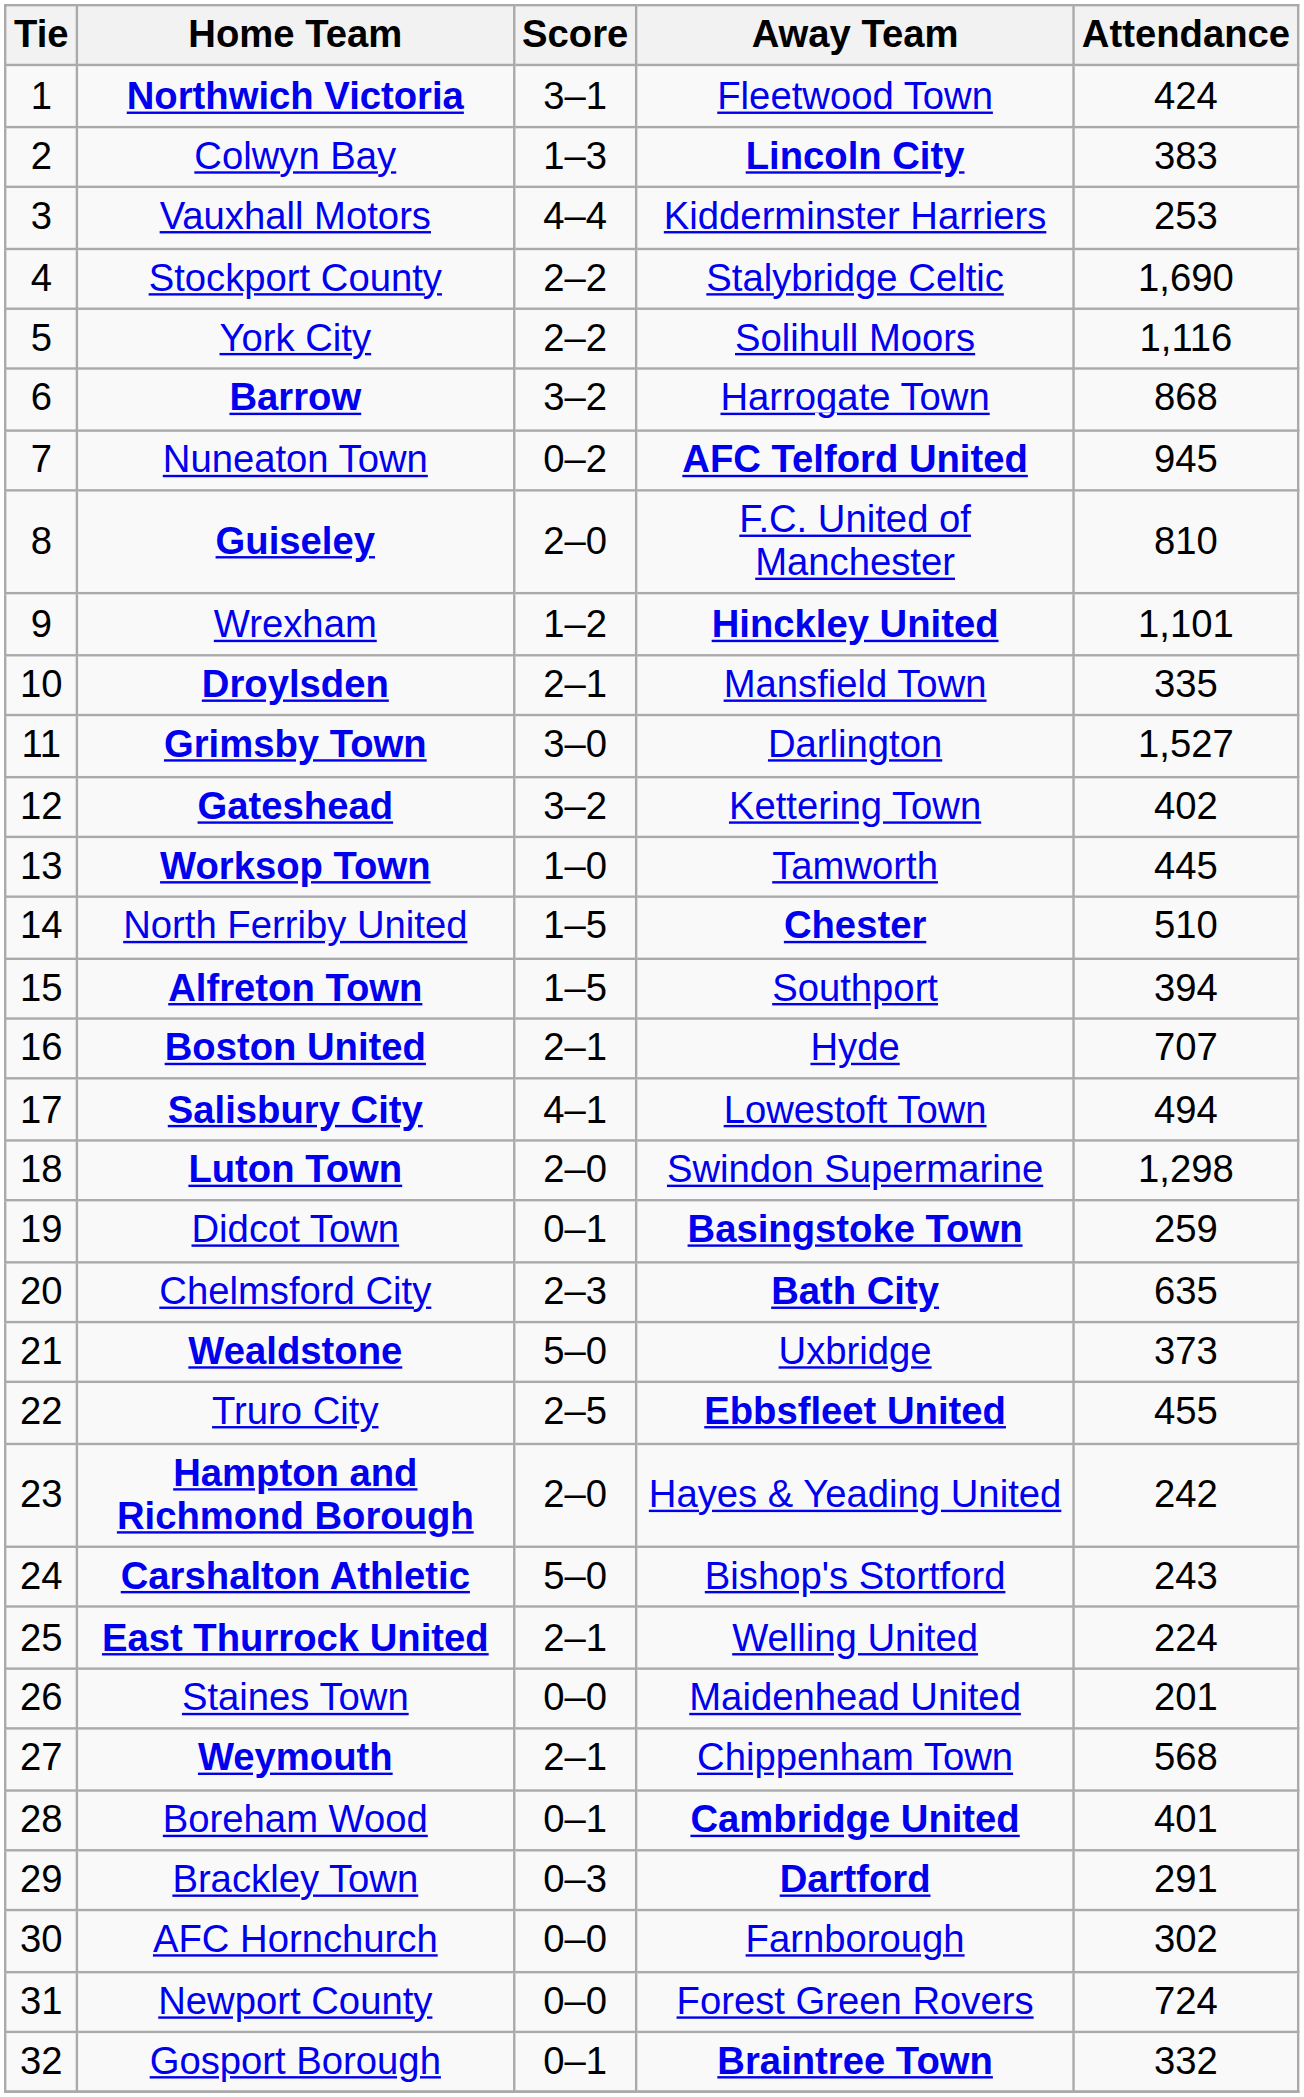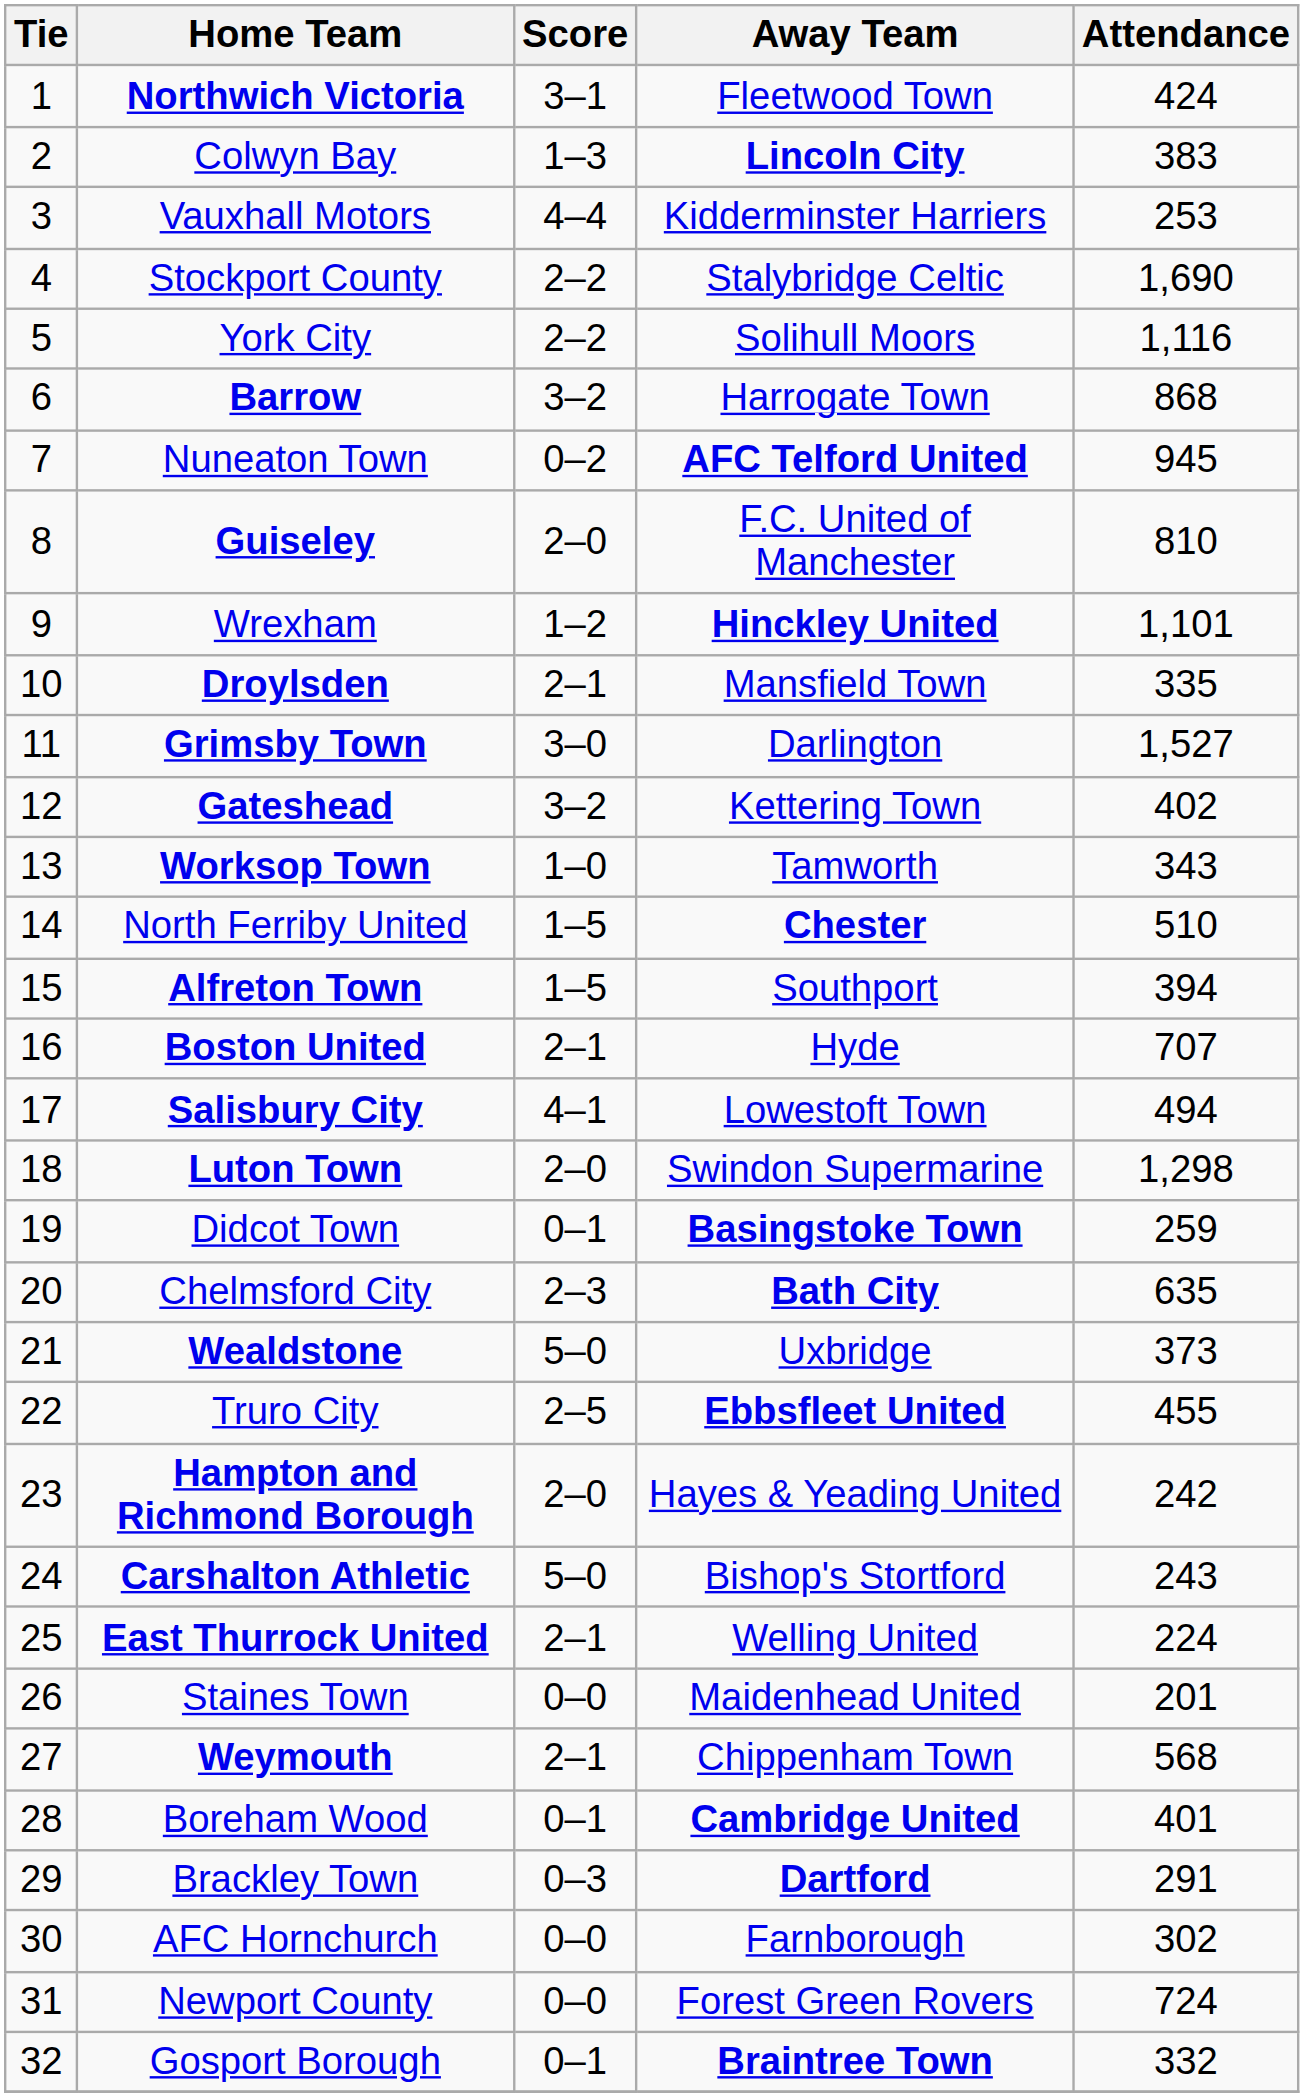 <table class="wikitable" style="text-align:center;">
 <tr>
 <th width=20>Tie</th>
 <th width=175>Home Team</th>
 <th width=20>Score</th>
 <th width=175>Away Team</th>
 <th width=20>Attendance</th>
 </tr>
 <tr>
 <td>1</td>
 <td><strong><a href='#'>Northwich Victoria</a></strong></td>
 <td>3–1</td>
 <td><a href='#'>Fleetwood Town</a></td>
 <td>424</td>
 </tr>
 <tr>
 <td>2</td>
 <td><a href='#'>Colwyn Bay</a></td>
 <td>1–3</td>
 <td><strong><a href='#'>Lincoln City</a></strong></td>
 <td>383</td>
 </tr>
 <tr>
 <td>3</td>
 <td><a href='#'>Vauxhall Motors</a></td>
 <td>4–4</td>
 <td><a href='#'>Kidderminster Harriers</a></td>
 <td>253</td>
 </tr>
 <tr>
 <td>4</td>
 <td><a href='#'>Stockport County</a></td>
 <td>2–2</td>
 <td><a href='#'>Stalybridge Celtic</a></td>
 <td>1,690</td>
 </tr>
 <tr>
 <td>5</td>
 <td><a href='#'>York City</a></td>
 <td>2–2</td>
 <td><a href='#'>Solihull Moors</a></td>
 <td>1,116</td>
 </tr>
 <tr>
 <td>6</td>
 <td><strong><a href='#'>Barrow</a></strong></td>
 <td>3–2</td>
 <td><a href='#'>Harrogate Town</a></td>
 <td>868</td>
 </tr>
 <tr>
 <td>7</td>
 <td><a href='#'>Nuneaton Town</a></td>
 <td>0–2</td>
 <td><strong><a href='#'>AFC Telford United</a></strong></td>
 <td>945</td>
 </tr>
 <tr>
 <td>8</td>
 <td><strong><a href='#'>Guiseley</a></strong></td>
 <td>2–0</td>
 <td><a href='#'>F.C. United of Manchester</a></td>
 <td>810</td>
 </tr>
 <tr>
 <td>9</td>
 <td><a href='#'>Wrexham</a></td>
 <td>1–2</td>
 <td><strong><a href='#'>Hinckley United</a></strong></td>
 <td>1,101</td>
 </tr>
 <tr>
 <td>10</td>
 <td><strong><a href='#'>Droylsden</a></strong></td>
 <td>2–1</td>
 <td><a href='#'>Mansfield Town</a></td>
 <td>335</td>
 </tr>
 <tr>
 <td>11</td>
 <td><strong><a href='#'>Grimsby Town</a></strong></td>
 <td>3–0</td>
 <td><a href='#'>Darlington</a></td>
 <td>1,527</td>
 </tr>
 <tr>
 <td>12</td>
 <td><strong><a href='#'>Gateshead</a></strong></td>
 <td>3–2</td>
 <td><a href='#'>Kettering Town</a></td>
 <td>402</td>
 </tr>
 <tr>
 <td>13</td>
 <td><strong><a href='#'>Worksop Town</a></strong></td>
 <td>1–0</td>
 <td><a href='#'>Tamworth</a></td>
-<td>445</td>
+<td>343</td>
 </tr>
 <tr>
 <td>14</td>
 <td><a href='#'>North Ferriby United</a></td>
 <td>1–5</td>
 <td><strong><a href='#'>Chester</a></strong></td>
 <td>510</td>
 </tr>
 <tr>
 <td>15</td>
 <td><strong><a href='#'>Alfreton Town</a></strong></td>
 <td>1–5</td>
 <td><a href='#'>Southport</a></td>
 <td>394</td>
 </tr>
 <tr>
 <td>16</td>
 <td><strong><a href='#'>Boston United</a></strong></td>
 <td>2–1</td>
 <td><a href='#'>Hyde</a></td>
 <td>707</td>
 </tr>
 <tr>
 <td>17</td>
 <td><strong><a href='#'>Salisbury City</a></strong></td>
 <td>4–1</td>
 <td><a href='#'>Lowestoft Town</a></td>
 <td>494</td>
 </tr>
 <tr>
 <td>18</td>
 <td><strong><a href='#'>Luton Town</a></strong></td>
 <td>2–0</td>
 <td><a href='#'>Swindon Supermarine</a></td>
 <td>1,298</td>
 </tr>
 <tr>
 <td>19</td>
 <td><a href='#'>Didcot Town</a></td>
 <td>0–1</td>
 <td><strong><a href='#'>Basingstoke Town</a></strong></td>
 <td>259</td>
 </tr>
 <tr>
 <td>20</td>
 <td><a href='#'>Chelmsford City</a></td>
 <td>2–3</td>
 <td><strong><a href='#'>Bath City</a></strong></td>
 <td>635</td>
 </tr>
 <tr>
 <td>21</td>
 <td><strong><a href='#'>Wealdstone</a></strong></td>
 <td>5–0</td>
 <td><a href='#'>Uxbridge</a></td>
 <td>373</td>
 </tr>
 <tr>
 <td>22</td>
 <td><a href='#'>Truro City</a></td>
 <td>2–5</td>
 <td><strong><a href='#'>Ebbsfleet United</a></strong></td>
 <td>455</td>
 </tr>
 <tr>
 <td>23</td>
 <td><strong><a href='#'>Hampton and Richmond Borough</a></strong></td>
 <td>2–0</td>
 <td><a href='#'>Hayes & Yeading United</a></td>
 <td>242</td>
 </tr>
 <tr>
 <td>24</td>
 <td><strong><a href='#'>Carshalton Athletic</a></strong></td>
 <td>5–0</td>
 <td><a href='#'>Bishop's Stortford</a></td>
 <td>243</td>
 </tr>
 <tr>
 <td>25</td>
 <td><strong><a href='#'>East Thurrock United</a></strong></td>
 <td>2–1</td>
 <td><a href='#'>Welling United</a></td>
 <td>224</td>
 </tr>
 <tr>
 <td>26</td>
 <td><a href='#'>Staines Town</a></td>
 <td>0–0</td>
 <td><a href='#'>Maidenhead United</a></td>
 <td>201</td>
 </tr>
 <tr>
 <td>27</td>
 <td><strong><a href='#'>Weymouth</a></strong></td>
 <td>2–1</td>
 <td><a href='#'>Chippenham Town</a></td>
 <td>568</td>
 </tr>
 <tr>
 <td>28</td>
 <td><a href='#'>Boreham Wood</a></td>
 <td>0–1</td>
 <td><strong><a href='#'>Cambridge United</a></strong></td>
 <td>401</td>
 </tr>
 <tr>
 <td>29</td>
 <td><a href='#'>Brackley Town</a></td>
 <td>0–3</td>
 <td><strong><a href='#'>Dartford</a></strong></td>
 <td>291</td>
 </tr>
 <tr>
 <td>30</td>
 <td><a href='#'>AFC Hornchurch</a></td>
 <td>0–0</td>
 <td><a href='#'>Farnborough</a></td>
 <td>302</td>
 </tr>
 <tr>
 <td>31</td>
 <td><a href='#'>Newport County</a></td>
 <td>0–0</td>
 <td><a href='#'>Forest Green Rovers</a></td>
 <td>724</td>
 </tr>
 <tr>
 <td>32</td>
 <td><a href='#'>Gosport Borough</a></td>
 <td>0–1</td>
 <td><strong><a href='#'>Braintree Town</a></strong></td>
 <td>332</td>
 </tr>
 <tr>
 </tr>
 </table>
